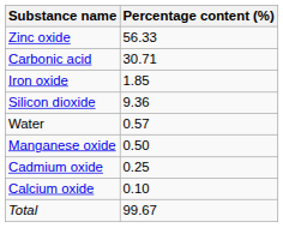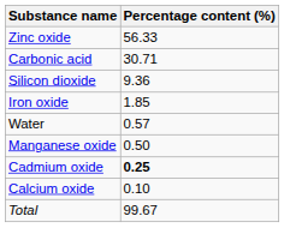 <table class="wikitable">
 <tr>
 <th>Substance name</th>
 <th>Percentage content (%)</th>
 </tr>
 <tr>
 <td><a href='#'>Zinc oxide</a></td>
 <td>56.33</td>
 </tr>
 <tr>
 <td><a href='#'>Carbonic acid</a></td>
 <td>30.71</td>
 </tr>
 <tr>
+<td><a href='#'>Silicon dioxide</a></td>
+<td>9.36</td>
+</tr>
+<tr>
 <td><a href='#'>Iron oxide</a></td>
 <td>1.85</td>
-</tr>
-<tr>
-<td><a href='#'>Silicon dioxide</a></td>
-<td>9.36</td>
 </tr>
 <tr>
 <td>Water</td>
 <td>0.57</td>
 </tr>
 <tr>
 <td><a href='#'>Manganese oxide</a></td>
 <td>0.50</td>
 </tr>
 <tr>
 <td><a href='#'>Cadmium oxide</a></td>
-<td>0.25</td>
+<td><strong>0.25</strong></td>
 </tr>
 <tr>
 <td><a href='#'>Calcium oxide</a></td>
 <td>0.10</td>
 </tr>
 <tr>
 <td><em>Total</em></td>
 <td>99.67</td>
 </tr>
 </table>
